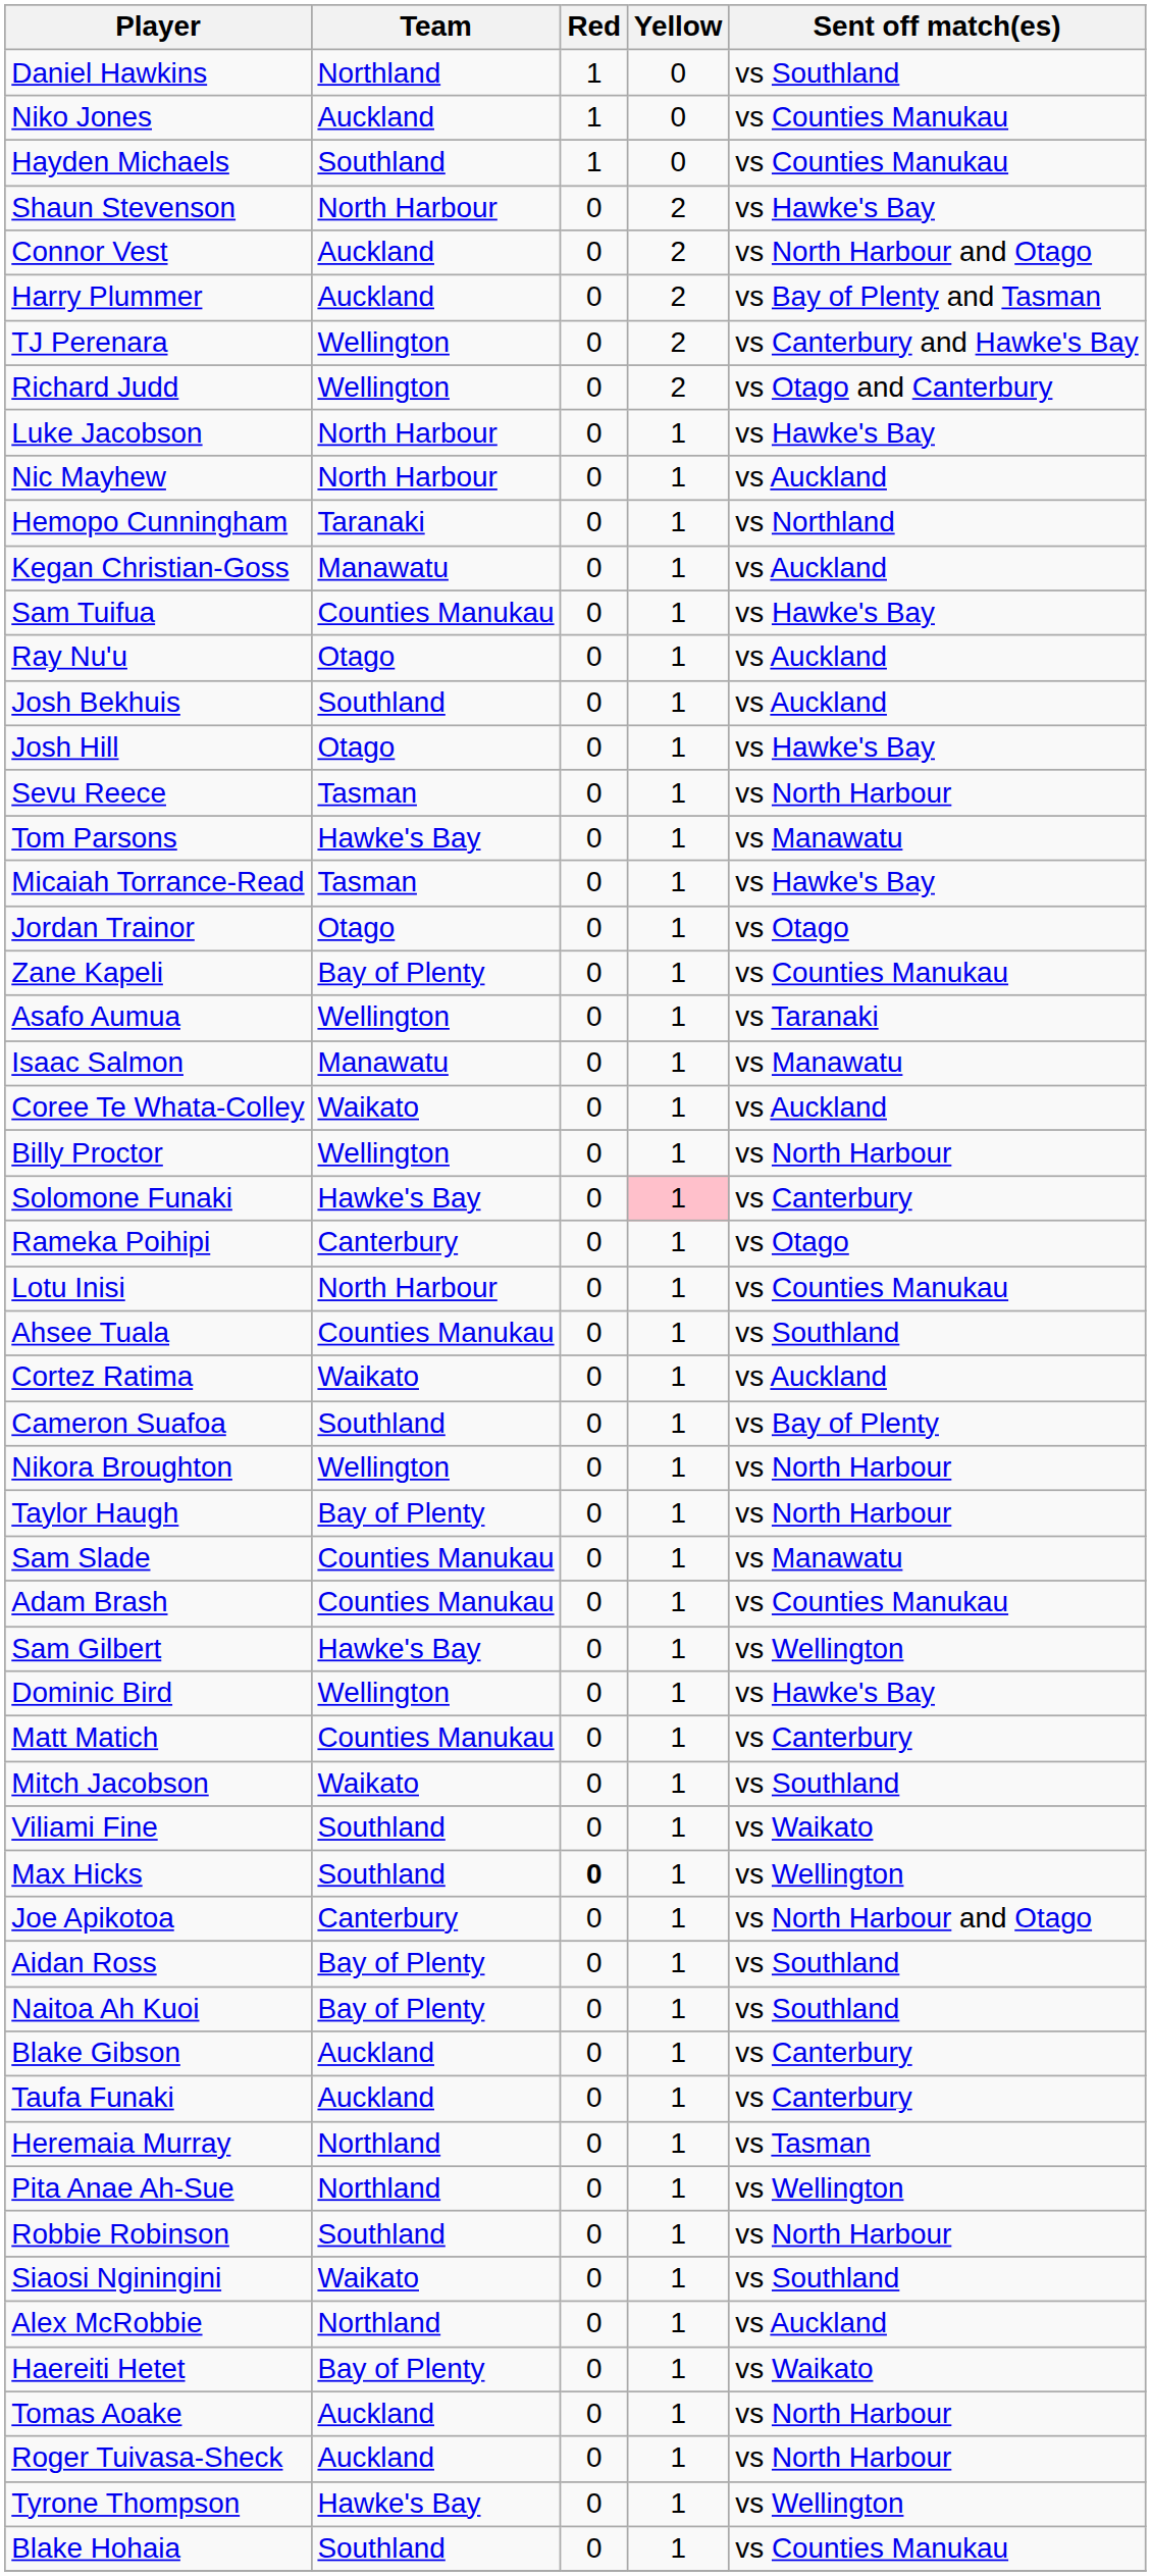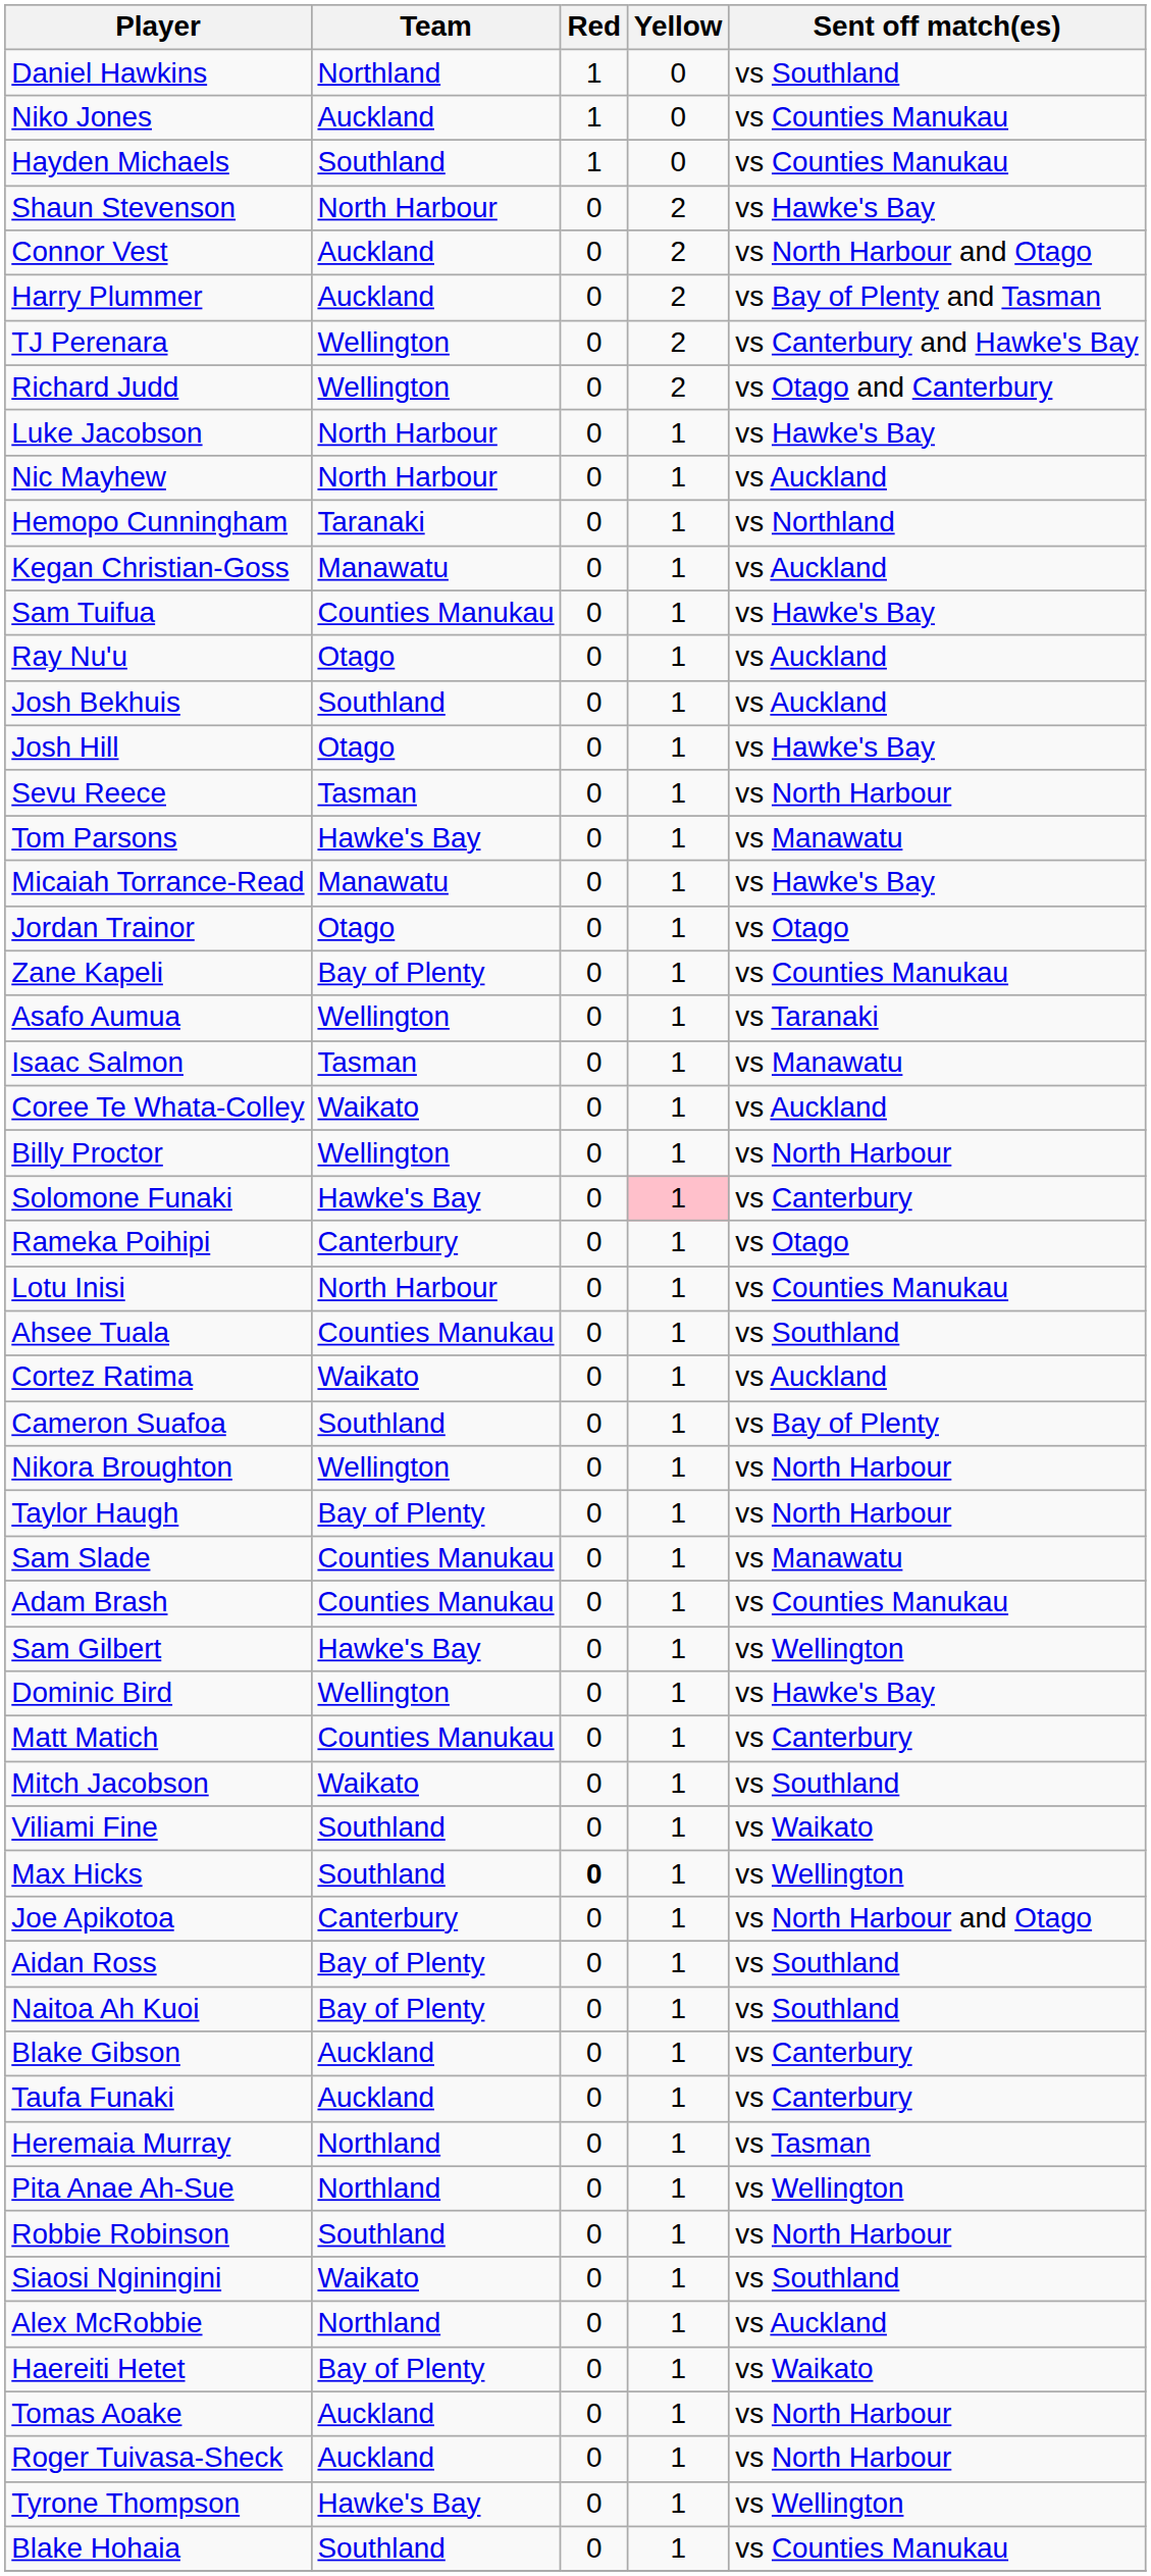 <table class="wikitable" style="text-align:center">
 <tr>
 <th>Player</th>
 <th>Team</th>
 <th> Red</th>
 <th> Yellow</th>
 <th>Sent off match(es)</th>
 </tr>
 <tr>
 <td style="text-align:left"><a href='#'>Daniel Hawkins</a></td>
 <td style="text-align:left"><a href='#'>Northland</a></td>
 <td>1</td>
 <td>0</td>
 <td style="text-align:left">vs <a href='#'>Southland</a></td>
 </tr>
 <tr>
 <td style="text-align:left"><a href='#'>Niko Jones</a></td>
 <td style="text-align:left"><a href='#'>Auckland</a></td>
 <td>1</td>
 <td>0</td>
 <td style="text-align:left">vs <a href='#'>Counties Manukau</a></td>
 </tr>
 <tr>
 <td style="text-align:left"><a href='#'>Hayden Michaels</a></td>
 <td style="text-align:left"><a href='#'>Southland</a></td>
 <td>1</td>
 <td>0</td>
 <td style="text-align:left">vs <a href='#'>Counties Manukau</a></td>
 </tr>
 <tr>
 <td style="text-align:left"><a href='#'>Shaun Stevenson</a></td>
 <td style="text-align:left"><a href='#'>North Harbour</a></td>
 <td>0</td>
 <td>2</td>
 <td style="text-align:left">vs <a href='#'>Hawke's Bay</a></td>
 </tr>
 <tr>
 <td style="text-align:left"><a href='#'>Connor Vest</a></td>
 <td style="text-align:left"><a href='#'>Auckland</a></td>
 <td>0</td>
 <td>2</td>
 <td style="text-align:left">vs <a href='#'>North Harbour</a> and <a href='#'>Otago</a></td>
 </tr>
 <tr>
 <td style="text-align:left"><a href='#'>Harry Plummer</a></td>
 <td style="text-align:left"><a href='#'>Auckland</a></td>
 <td>0</td>
 <td>2</td>
 <td style="text-align:left">vs <a href='#'>Bay of Plenty</a> and <a href='#'>Tasman</a></td>
 </tr>
 <tr>
 <td style="text-align:left"><a href='#'>TJ Perenara</a></td>
 <td style="text-align:left"><a href='#'>Wellington</a></td>
 <td>0</td>
 <td>2</td>
 <td style="text-align:left">vs <a href='#'>Canterbury</a> and <a href='#'>Hawke's Bay</a></td>
 </tr>
 <tr>
 <td style="text-align:left"><a href='#'>Richard Judd</a></td>
 <td style="text-align:left"><a href='#'>Wellington</a></td>
 <td>0</td>
 <td>2</td>
 <td style="text-align:left">vs <a href='#'>Otago</a> and <a href='#'>Canterbury</a></td>
 </tr>
 <tr>
 <td style="text-align:left"><a href='#'>Luke Jacobson</a></td>
 <td style="text-align:left"><a href='#'>North Harbour</a></td>
 <td>0</td>
 <td>1</td>
 <td style="text-align:left">vs <a href='#'>Hawke's Bay</a></td>
 </tr>
 <tr>
 <td style="text-align:left"><a href='#'>Nic Mayhew</a></td>
 <td style="text-align:left"><a href='#'>North Harbour</a></td>
 <td>0</td>
 <td>1</td>
 <td style="text-align:left">vs <a href='#'>Auckland</a></td>
 </tr>
 <tr>
 <td style="text-align:left"><a href='#'>Hemopo Cunningham</a></td>
 <td style="text-align:left"><a href='#'>Taranaki</a></td>
 <td>0</td>
 <td>1</td>
 <td style="text-align:left">vs <a href='#'>Northland</a></td>
 </tr>
 <tr>
 <td style="text-align:left"><a href='#'>Kegan Christian-Goss</a></td>
 <td style="text-align:left"><a href='#'>Manawatu</a></td>
 <td>0</td>
 <td>1</td>
 <td style="text-align:left">vs <a href='#'>Auckland</a></td>
 </tr>
 <tr>
 <td style="text-align:left"><a href='#'>Sam Tuifua</a></td>
 <td style="text-align:left"><a href='#'>Counties Manukau</a></td>
 <td>0</td>
 <td>1</td>
 <td style="text-align:left">vs <a href='#'>Hawke's Bay</a></td>
 </tr>
 <tr>
 <td style="text-align:left"><a href='#'>Ray Nu'u</a></td>
 <td style="text-align:left"><a href='#'>Otago</a></td>
 <td>0</td>
 <td>1</td>
 <td style="text-align:left">vs <a href='#'>Auckland</a></td>
 </tr>
 <tr>
 <td style="text-align:left"><a href='#'>Josh Bekhuis</a></td>
 <td style="text-align:left"><a href='#'>Southland</a></td>
 <td>0</td>
 <td>1</td>
 <td style="text-align:left">vs <a href='#'>Auckland</a></td>
 </tr>
 <tr>
 <td style="text-align:left"><a href='#'>Josh Hill</a></td>
 <td style="text-align:left"><a href='#'>Otago</a></td>
 <td>0</td>
 <td>1</td>
 <td style="text-align:left">vs <a href='#'>Hawke's Bay</a></td>
 </tr>
 <tr>
 <td style="text-align:left"><a href='#'>Sevu Reece</a></td>
 <td style="text-align:left"><a href='#'>Tasman</a></td>
 <td>0</td>
 <td>1</td>
 <td style="text-align:left">vs <a href='#'>North Harbour</a></td>
 </tr>
 <tr>
 <td style="text-align:left"><a href='#'>Tom Parsons</a></td>
 <td style="text-align:left"><a href='#'>Hawke's Bay</a></td>
 <td>0</td>
 <td>1</td>
 <td style="text-align:left">vs <a href='#'>Manawatu</a></td>
 </tr>
 <tr>
 <td style="text-align:left"><a href='#'>Micaiah Torrance-Read</a></td>
-<td style="text-align:left"><a href='#'>Tasman</a></td>
+<td style="text-align:left"><a href='#'>Manawatu</a></td>
 <td>0</td>
 <td>1</td>
 <td style="text-align:left">vs <a href='#'>Hawke's Bay</a></td>
 </tr>
 <tr>
 <td style="text-align:left"><a href='#'>Jordan Trainor</a></td>
 <td style="text-align:left"><a href='#'>Otago</a></td>
 <td>0</td>
 <td>1</td>
 <td style="text-align:left">vs <a href='#'>Otago</a></td>
 </tr>
 <tr>
 <td style="text-align:left"><a href='#'>Zane Kapeli</a></td>
 <td style="text-align:left"><a href='#'>Bay of Plenty</a></td>
 <td>0</td>
 <td>1</td>
 <td style="text-align:left">vs <a href='#'>Counties Manukau</a></td>
 </tr>
 <tr>
 <td style="text-align:left"><a href='#'>Asafo Aumua</a></td>
 <td style="text-align:left"><a href='#'>Wellington</a></td>
 <td>0</td>
 <td>1</td>
 <td style="text-align:left">vs <a href='#'>Taranaki</a></td>
 </tr>
 <tr>
 <td style="text-align:left"><a href='#'>Isaac Salmon</a></td>
-<td style="text-align:left"><a href='#'>Manawatu</a></td>
+<td style="text-align:left"><a href='#'>Tasman</a></td>
 <td>0</td>
 <td>1</td>
 <td style="text-align:left">vs <a href='#'>Manawatu</a></td>
 </tr>
 <tr>
 <td style="text-align:left"><a href='#'>Coree Te Whata-Colley</a></td>
 <td style="text-align:left"><a href='#'>Waikato</a></td>
 <td>0</td>
 <td>1</td>
 <td style="text-align:left">vs <a href='#'>Auckland</a></td>
 </tr>
 <tr>
 <td style="text-align:left"><a href='#'>Billy Proctor</a></td>
 <td style="text-align:left"><a href='#'>Wellington</a></td>
 <td>0</td>
 <td>1</td>
 <td style="text-align:left">vs <a href='#'>North Harbour</a></td>
 </tr>
 <tr>
 <td style="text-align:left"><a href='#'>Solomone Funaki</a></td>
 <td style="text-align:left"><a href='#'>Hawke's Bay</a></td>
 <td>0</td>
 <td style="background: pink;">1</td>
 <td style="text-align:left">vs <a href='#'>Canterbury</a></td>
 </tr>
 <tr>
 <td style="text-align:left"><a href='#'>Rameka Poihipi</a></td>
 <td style="text-align:left"><a href='#'>Canterbury</a></td>
 <td>0</td>
 <td>1</td>
 <td style="text-align:left">vs <a href='#'>Otago</a></td>
 </tr>
 <tr>
 <td style="text-align:left"><a href='#'>Lotu Inisi</a></td>
 <td style="text-align:left"><a href='#'>North Harbour</a></td>
 <td>0</td>
 <td>1</td>
 <td style="text-align:left">vs <a href='#'>Counties Manukau</a></td>
 </tr>
 <tr>
 <td style="text-align:left"><a href='#'>Ahsee Tuala</a></td>
 <td style="text-align:left"><a href='#'>Counties Manukau</a></td>
 <td>0</td>
 <td>1</td>
 <td style="text-align:left">vs <a href='#'>Southland</a></td>
 </tr>
 <tr>
 <td style="text-align:left"><a href='#'>Cortez Ratima</a></td>
 <td style="text-align:left"><a href='#'>Waikato</a></td>
 <td>0</td>
 <td>1</td>
 <td style="text-align:left">vs <a href='#'>Auckland</a></td>
 </tr>
 <tr>
 <td style="text-align:left"><a href='#'>Cameron Suafoa</a></td>
 <td style="text-align:left"><a href='#'>Southland</a></td>
 <td>0</td>
 <td>1</td>
 <td style="text-align:left">vs <a href='#'>Bay of Plenty</a></td>
 </tr>
 <tr>
 <td style="text-align:left"><a href='#'>Nikora Broughton</a></td>
 <td style="text-align:left"><a href='#'>Wellington</a></td>
 <td>0</td>
 <td>1</td>
 <td style="text-align:left">vs <a href='#'>North Harbour</a></td>
 </tr>
 <tr>
 <td style="text-align:left"><a href='#'>Taylor Haugh</a></td>
 <td style="text-align:left"><a href='#'>Bay of Plenty</a></td>
 <td>0</td>
 <td>1</td>
 <td style="text-align:left">vs <a href='#'>North Harbour</a></td>
 </tr>
 <tr>
 <td style="text-align:left"><a href='#'>Sam Slade</a></td>
 <td style="text-align:left"><a href='#'>Counties Manukau</a></td>
 <td>0</td>
 <td>1</td>
 <td style="text-align:left">vs <a href='#'>Manawatu</a></td>
 </tr>
 <tr>
 <td style="text-align:left"><a href='#'>Adam Brash</a></td>
 <td style="text-align:left"><a href='#'>Counties Manukau</a></td>
 <td>0</td>
 <td>1</td>
 <td style="text-align:left">vs <a href='#'>Counties Manukau</a></td>
 </tr>
 <tr>
 <td style="text-align:left"><a href='#'>Sam Gilbert</a></td>
 <td style="text-align:left"><a href='#'>Hawke's Bay</a></td>
 <td>0</td>
 <td>1</td>
 <td style="text-align:left">vs <a href='#'>Wellington</a></td>
 </tr>
 <tr>
 <td style="text-align:left"><a href='#'>Dominic Bird</a></td>
 <td style="text-align:left"><a href='#'>Wellington</a></td>
 <td>0</td>
 <td>1</td>
 <td style="text-align:left">vs <a href='#'>Hawke's Bay</a></td>
 </tr>
 <tr>
 <td style="text-align:left"><a href='#'>Matt Matich</a></td>
 <td style="text-align:left"><a href='#'>Counties Manukau</a></td>
 <td>0</td>
 <td>1</td>
 <td style="text-align:left">vs <a href='#'>Canterbury</a></td>
 </tr>
 <tr>
 <td style="text-align:left"><a href='#'>Mitch Jacobson</a></td>
 <td style="text-align:left"><a href='#'>Waikato</a></td>
 <td>0</td>
 <td>1</td>
 <td style="text-align:left">vs <a href='#'>Southland</a></td>
 </tr>
 <tr>
 <td style="text-align:left"><a href='#'>Viliami Fine</a></td>
 <td style="text-align:left"><a href='#'>Southland</a></td>
 <td>0</td>
 <td>1</td>
 <td style="text-align:left">vs <a href='#'>Waikato</a></td>
 </tr>
 <tr>
 <td style="text-align:left"><a href='#'>Max Hicks</a></td>
 <td style="text-align:left"><a href='#'>Southland</a></td>
 <td><strong>0</strong></td>
 <td>1</td>
 <td style="text-align:left">vs <a href='#'>Wellington</a></td>
 </tr>
 <tr>
 <td style="text-align:left"><a href='#'>Joe Apikotoa</a></td>
 <td style="text-align:left"><a href='#'>Canterbury</a></td>
 <td>0</td>
 <td>1</td>
 <td style="text-align:left">vs <a href='#'>North Harbour</a> and <a href='#'>Otago</a></td>
 </tr>
 <tr>
 <td style="text-align:left"><a href='#'>Aidan Ross</a></td>
 <td style="text-align:left"><a href='#'>Bay of Plenty</a></td>
 <td>0</td>
 <td>1</td>
 <td style="text-align:left">vs <a href='#'>Southland</a></td>
 </tr>
 <tr>
 <td style="text-align:left"><a href='#'>Naitoa Ah Kuoi</a></td>
 <td style="text-align:left"><a href='#'>Bay of Plenty</a></td>
 <td>0</td>
 <td>1</td>
 <td style="text-align:left">vs <a href='#'>Southland</a></td>
 </tr>
 <tr>
 <td style="text-align:left"><a href='#'>Blake Gibson</a></td>
 <td style="text-align:left"><a href='#'>Auckland</a></td>
 <td>0</td>
 <td>1</td>
 <td style="text-align:left">vs <a href='#'>Canterbury</a></td>
 </tr>
 <tr>
 <td style="text-align:left"><a href='#'>Taufa Funaki</a></td>
 <td style="text-align:left"><a href='#'>Auckland</a></td>
 <td>0</td>
 <td>1</td>
 <td style="text-align:left">vs <a href='#'>Canterbury</a></td>
 </tr>
 <tr>
 <td style="text-align:left"><a href='#'>Heremaia Murray</a></td>
 <td style="text-align:left"><a href='#'>Northland</a></td>
 <td>0</td>
 <td>1</td>
 <td style="text-align:left">vs <a href='#'>Tasman</a></td>
 </tr>
 <tr>
 <td style="text-align:left"><a href='#'>Pita Anae Ah-Sue</a></td>
 <td style="text-align:left"><a href='#'>Northland</a></td>
 <td>0</td>
 <td>1</td>
 <td style="text-align:left">vs <a href='#'>Wellington</a></td>
 </tr>
 <tr>
 <td style="text-align:left"><a href='#'>Robbie Robinson</a></td>
 <td style="text-align:left"><a href='#'>Southland</a></td>
 <td>0</td>
 <td>1</td>
 <td style="text-align:left">vs <a href='#'>North Harbour</a></td>
 </tr>
 <tr>
 <td style="text-align:left"><a href='#'>Siaosi Nginingini</a></td>
 <td style="text-align:left"><a href='#'>Waikato</a></td>
 <td>0</td>
 <td>1</td>
 <td style="text-align:left">vs <a href='#'>Southland</a></td>
 </tr>
 <tr>
 <td style="text-align:left"><a href='#'>Alex McRobbie</a></td>
 <td style="text-align:left"><a href='#'>Northland</a></td>
 <td>0</td>
 <td>1</td>
 <td style="text-align:left">vs <a href='#'>Auckland</a></td>
 </tr>
 <tr>
 <td style="text-align:left"><a href='#'>Haereiti Hetet</a></td>
 <td style="text-align:left"><a href='#'>Bay of Plenty</a></td>
 <td>0</td>
 <td>1</td>
 <td style="text-align:left">vs <a href='#'>Waikato</a></td>
 </tr>
 <tr>
 <td style="text-align:left"><a href='#'>Tomas Aoake</a></td>
 <td style="text-align:left"><a href='#'>Auckland</a></td>
 <td>0</td>
 <td>1</td>
 <td style="text-align:left">vs <a href='#'>North Harbour</a></td>
 </tr>
 <tr>
 <td style="text-align:left"><a href='#'>Roger Tuivasa-Sheck</a></td>
 <td style="text-align:left"><a href='#'>Auckland</a></td>
 <td>0</td>
 <td>1</td>
 <td style="text-align:left">vs <a href='#'>North Harbour</a></td>
 </tr>
 <tr>
 <td style="text-align:left"><a href='#'>Tyrone Thompson</a></td>
 <td style="text-align:left"><a href='#'>Hawke's Bay</a></td>
 <td>0</td>
 <td>1</td>
 <td style="text-align:left">vs <a href='#'>Wellington</a></td>
 </tr>
 <tr>
 <td style="text-align:left"><a href='#'>Blake Hohaia</a></td>
 <td style="text-align:left"><a href='#'>Southland</a></td>
 <td>0</td>
 <td>1</td>
 <td style="text-align:left">vs <a href='#'>Counties Manukau</a></td>
 </tr>
 <tr>
 </tr>
 </table>
